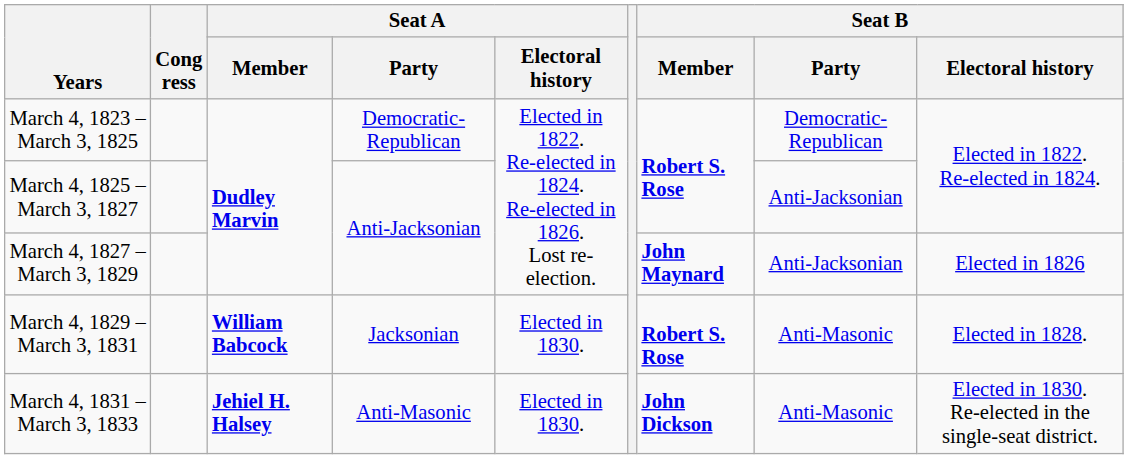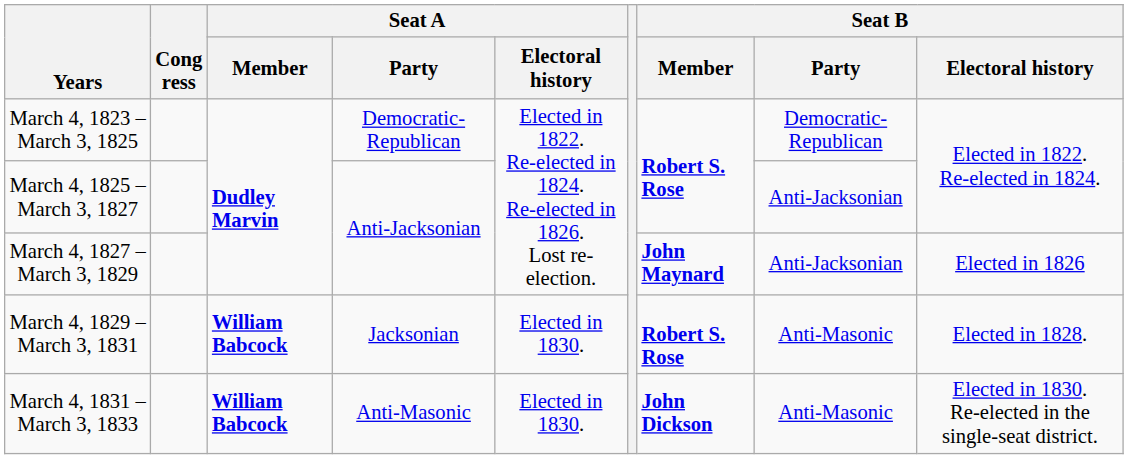 <table class=wikitable style="text-align:center">
 <tr valign=bottom>
 <th rowspan=2>Years</th>
 <th rowspan=2>Cong<br>ress</th>
 <th colspan=3>Seat A</th>
 <th rowspan=50></th>
 <th colspan=3>Seat B</th>
 </tr>
 <tr style="height:3em">
 <th>Member</th>
 <th>Party</th>
 <th>Electoral history</th>
 <th>Member</th>
 <th>Party</th>
 <th>Electoral history</th>
 </tr>
 <tr style="height:3em">
 <td nowrap>March 4, 1823 –<br>March 3, 1825</td>
 <td></td>
 <td rowspan=3 align=left><br><strong><a href='#'>Dudley Marvin</a></strong><br></td>
 <td><a href='#'>Democratic-Republican</a></td>
 <td rowspan=3><a href='#'>Elected in 1822</a>.<br><a href='#'>Re-elected in 1824</a>.<br><a href='#'>Re-elected in 1826</a>.<br>Lost re-election.</td>
 <td rowspan=2 align=left><br><strong><a href='#'>Robert S. Rose</a></strong><br></td>
 <td><a href='#'>Democratic-Republican</a></td>
 <td rowspan=2><a href='#'>Elected in 1822</a>.<br><a href='#'>Re-elected in 1824</a>.<br></td>
 </tr>
 <tr style="height:3em">
 <td nowrap>March 4, 1825 –<br>March 3, 1827</td>
 <td></td>
 <td rowspan=2 ><a href='#'>Anti-Jacksonian</a></td>
 <td><a href='#'>Anti-Jacksonian</a></td>
 </tr>
 <tr style="height:3em">
 <td nowrap>March 4, 1827 –<br>March 3, 1829</td>
 <td></td>
 <td align=left><strong><a href='#'>John Maynard</a></strong><br></td>
 <td><a href='#'>Anti-Jacksonian</a></td>
 <td><a href='#'>Elected in 1826</a></td>
 </tr>
 <tr style="height:3em">
 <td nowrap>March 4, 1829 –<br>March 3, 1831</td>
 <td></td>
 <td align=left><strong><a href='#'>William Babcock</a></strong><br></td>
 <td><a href='#'>Jacksonian</a></td>
 <td><a href='#'>Elected in 1830</a>.<br></td>
 <td align=left><br><strong><a href='#'>Robert S. Rose</a></strong><br></td>
 <td><a href='#'>Anti-Masonic</a></td>
 <td><a href='#'>Elected in 1828</a>.<br></td>
 </tr>
 <tr style="height:3em">
 <td nowrap>March 4, 1831 –<br>March 3, 1833</td>
 <td></td>
-<td align=left><strong><a href='#'>Jehiel H. Halsey</a></strong><br></td>
+<td align=left><strong><a href='#'>William Babcock</a></strong><br></td>
 <td><a href='#'>Anti-Masonic</a></td>
 <td><a href='#'>Elected in 1830</a>.<br></td>
 <td align=left><strong><a href='#'>John Dickson</a></strong><br></td>
 <td><a href='#'>Anti-Masonic</a></td>
 <td><a href='#'>Elected in 1830</a>.<br>Re-elected in the single-seat district.</td>
 </tr>
 </table>
